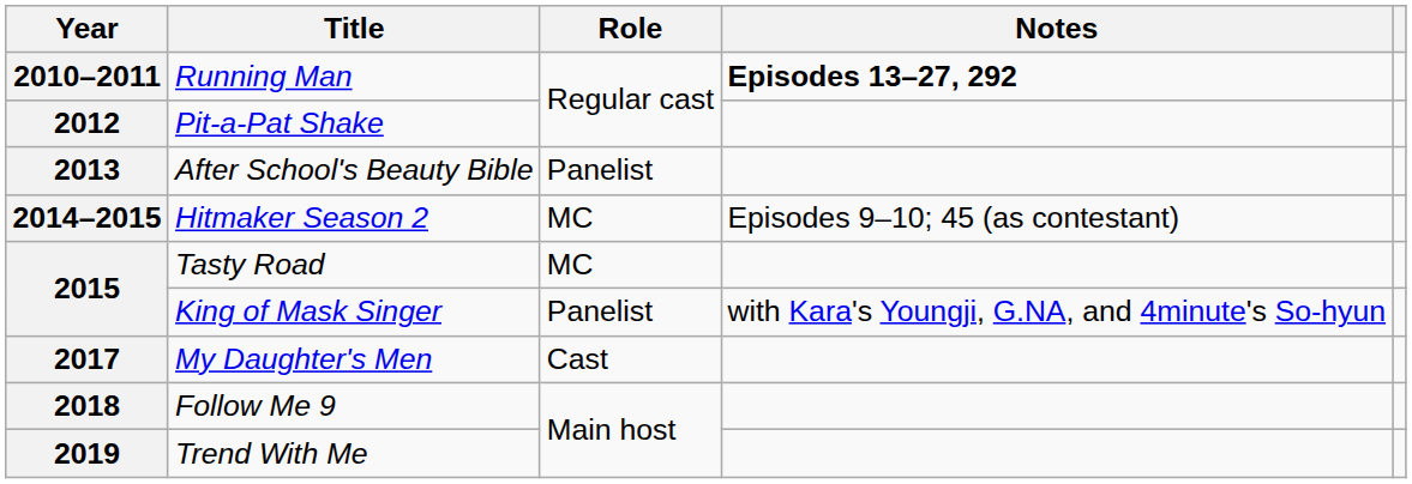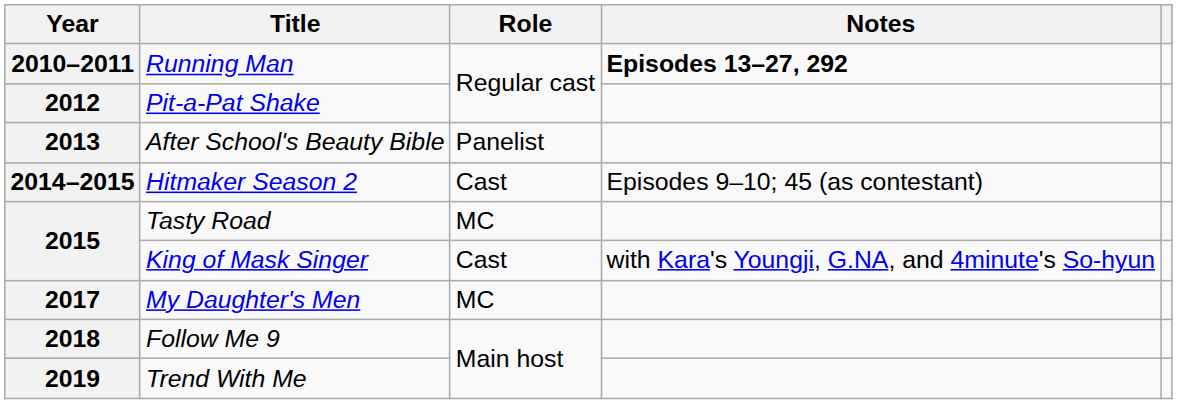 <table class="wikitable plainrowheaders sortable">
 <tr>
 <th scope="col">Year</th>
 <th scope="col">Title</th>
 <th scope="col">Role</th>
 <th scope="col" class="unsortable">Notes</th>
 <th scope="col" class="unsortable"></th>
 </tr>
 <tr>
 <th scope="row">2010–2011</th>
 <td><em><a href='#'>Running Man</a></em></td>
 <td rowspan="2">Regular cast</td>
 <td><strong>Episodes 13–27, 292</strong></td>
 <td></td>
 </tr>
 <tr>
 <th scope="row">2012</th>
 <td><em><a href='#'>Pit-a-Pat Shake</a></em></td>
 <td></td>
 <td></td>
 </tr>
 <tr>
 <th scope="row">2013</th>
 <td><em>After School's Beauty Bible</em></td>
 <td>Panelist</td>
 <td></td>
 <td></td>
 </tr>
 <tr>
 <th scope="row">2014–2015</th>
 <td><em><a href='#'>Hitmaker Season 2</a></em></td>
-<td>MC</td>
+<td>Cast</td>
 <td>Episodes 9–10; 45 (as contestant)</td>
 <td></td>
 </tr>
 <tr>
 <th scope="row" rowspan="2">2015</th>
 <td><em>Tasty Road</em></td>
 <td>MC</td>
 <td></td>
 <td></td>
 </tr>
 <tr>
 <td><em><a href='#'>King of Mask Singer</a></em></td>
-<td>Panelist</td>
+<td>Cast</td>
 <td>with <a href='#'>Kara</a>'s <a href='#'>Youngji</a>, <a href='#'>G.NA</a>, and <a href='#'>4minute</a>'s <a href='#'>So-hyun</a></td>
 <td></td>
 </tr>
 <tr>
 <th scope="row">2017</th>
 <td><em><a href='#'>My Daughter's Men</a></em></td>
-<td>Cast</td>
+<td>MC</td>
 <td></td>
 <td style="text-align:center"></td>
 </tr>
 <tr>
 <th scope="row">2018</th>
 <td><em>Follow Me 9</em></td>
 <td rowspan="2">Main host</td>
 <td></td>
 <td></td>
 </tr>
 <tr>
 <th scope="row">2019</th>
 <td><em>Trend With Me</em></td>
 <td></td>
 <td></td>
 </tr>
 </table>
